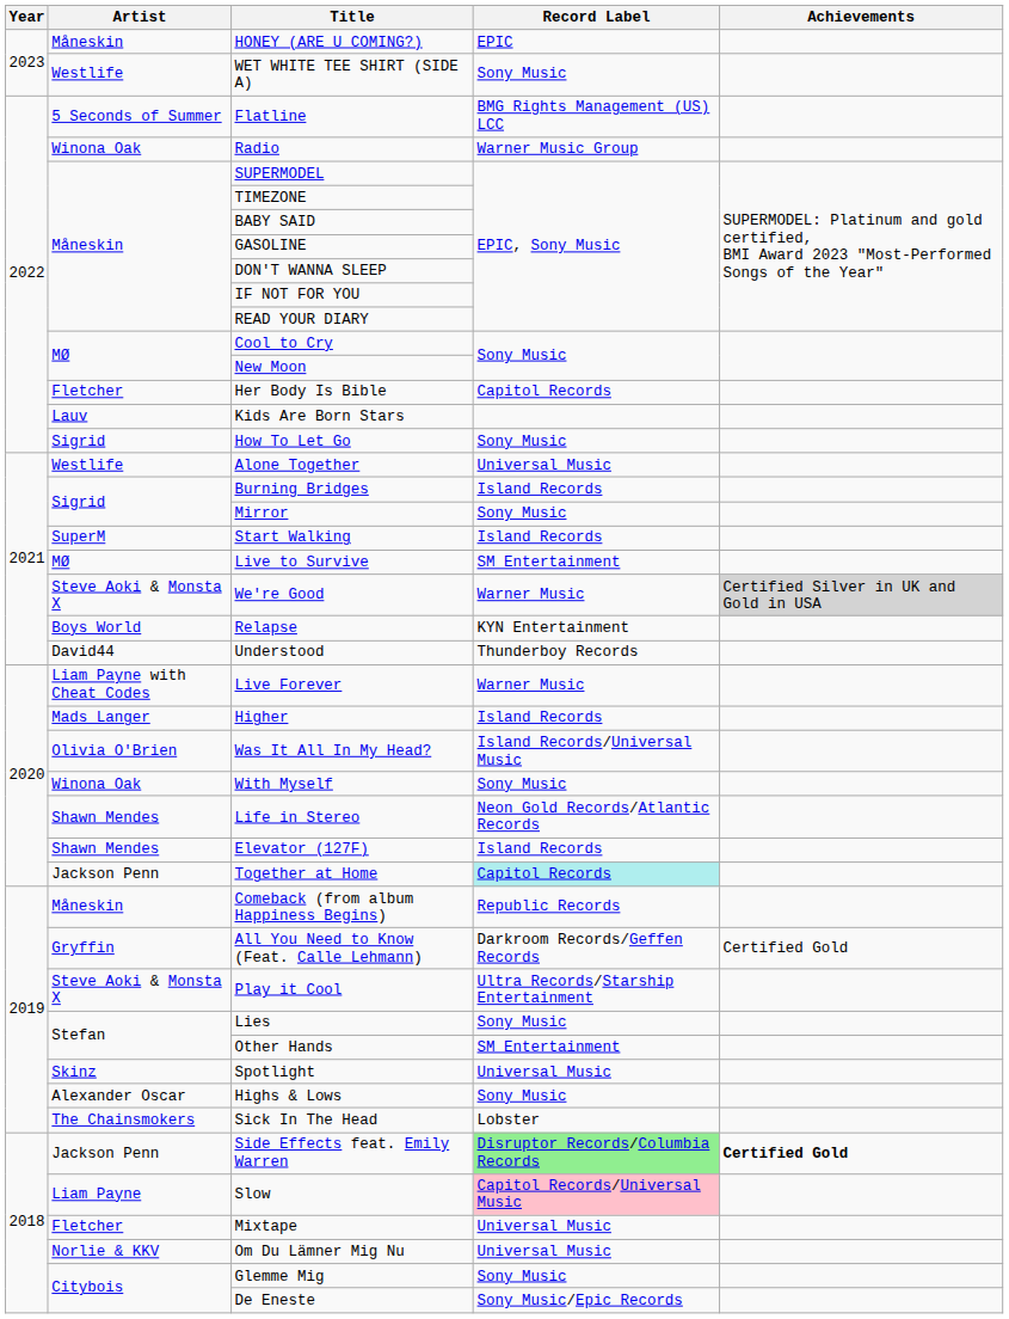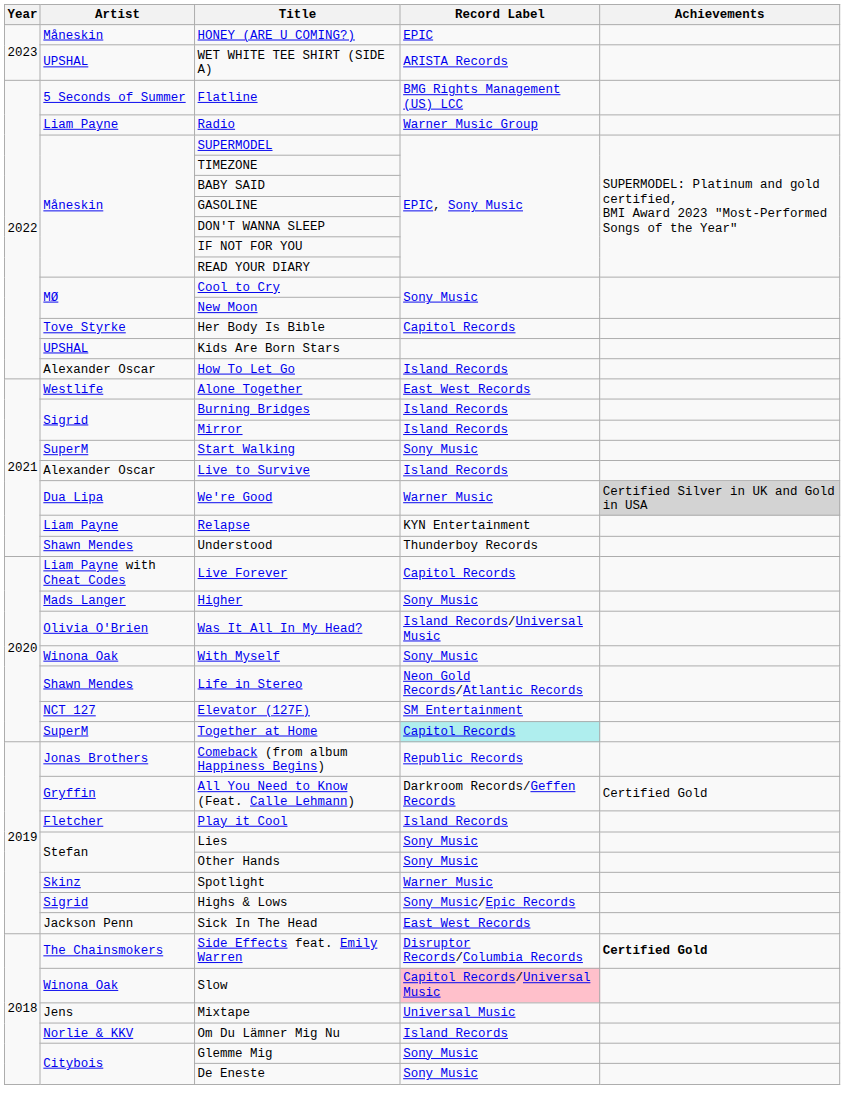 <table class="wikitable">
 <tr>
 <th>Year</th>
 <th>Artist</th>
 <th>Title</th>
 <th>Record Label</th>
 <th>Achievements</th>
 </tr>
 <tr>
 <td rowspan="2">2023</td>
 <td><a href='#'>Måneskin</a></td>
 <td><a href='#'>HONEY (ARE U COMING?)</a></td>
 <td><a href='#'>EPIC</a></td>
 <td></td>
 </tr>
 <tr>
-<td><a href='#'>Westlife</a></td>
+<td><a href='#'>UPSHAL</a></td>
 <td>WET WHITE TEE SHIRT (SIDE A)</td>
-<td><a href='#'>Sony Music</a></td>
+<td><a href='#'>ARISTA Records</a></td>
 <td></td>
 </tr>
 <tr>
 <td rowspan="14">2022</td>
 <td><a href='#'>5 Seconds of Summer</a></td>
 <td><a href='#'>Flatline</a></td>
 <td><a href='#'>BMG Rights Management (US) LCC</a></td>
 <td></td>
 </tr>
 <tr>
-<td><a href='#'>Winona Oak</a></td>
+<td><a href='#'>Liam Payne</a></td>
 <td><a href='#'>Radio</a></td>
 <td><a href='#'>Warner Music Group</a></td>
 <td></td>
 </tr>
 <tr>
 <td rowspan="7"><a href='#'>Måneskin</a></td>
 <td><a href='#'>SUPERMODEL</a></td>
 <td rowspan="7"><a href='#'>EPIC</a>, <a href='#'>Sony Music</a></td>
 <td rowspan="7">SUPERMODEL: Platinum and gold certified,<br>BMI Award 2023 "Most-Performed Songs of the Year"</td>
 </tr>
 <tr>
 <td>TIMEZONE</td>
 </tr>
 <tr>
 <td>BABY SAID</td>
 </tr>
 <tr>
 <td>GASOLINE</td>
 </tr>
 <tr>
 <td>DON'T WANNA SLEEP</td>
 </tr>
 <tr>
 <td>IF NOT FOR YOU</td>
 </tr>
 <tr>
 <td>READ YOUR DIARY</td>
 </tr>
 <tr>
 <td rowspan="2"><a href='#'>MØ</a></td>
 <td><a href='#'>Cool to Cry</a></td>
 <td rowspan="2"><a href='#'>Sony Music</a></td>
 <td rowspan="2"></td>
 </tr>
 <tr>
 <td><a href='#'>New Moon</a></td>
 </tr>
 <tr>
-<td><a href='#'>Fletcher</a></td>
+<td><a href='#'>Tove Styrke</a></td>
 <td>Her Body Is Bible</td>
 <td><a href='#'>Capitol Records</a></td>
 <td></td>
 </tr>
 <tr>
-<td><a href='#'>Lauv</a></td>
+<td><a href='#'>UPSHAL</a></td>
 <td>Kids Are Born Stars</td>
 <td></td>
 <td></td>
 </tr>
 <tr>
-<td><a href='#'>Sigrid</a></td>
+<td>Alexander Oscar</td>
 <td><a href='#'>How To Let Go</a></td>
-<td><a href='#'>Sony Music</a></td>
+<td><a href='#'>Island Records</a></td>
 <td></td>
 </tr>
 <tr>
 <td rowspan="8">2021</td>
 <td><a href='#'>Westlife</a></td>
 <td><a href='#'>Alone Together</a></td>
-<td><a href='#'>Universal Music</a></td>
+<td><a href='#'>East West Records</a></td>
 <td></td>
 </tr>
 <tr>
 <td rowspan="2"><a href='#'>Sigrid</a></td>
 <td><a href='#'>Burning Bridges</a></td>
 <td><a href='#'>Island Records</a></td>
 <td></td>
 </tr>
 <tr>
 <td><a href='#'>Mirror</a></td>
-<td><a href='#'>Sony Music</a></td>
+<td><a href='#'>Island Records</a></td>
 <td></td>
 </tr>
 <tr>
 <td><a href='#'>SuperM</a></td>
 <td><a href='#'>Start Walking</a></td>
+<td><a href='#'>Sony Music</a></td>
+<td></td>
+</tr>
+<tr>
+<td>Alexander Oscar</td>
+<td><a href='#'>Live to Survive</a></td>
 <td><a href='#'>Island Records</a></td>
 <td></td>
 </tr>
 <tr>
-<td><a href='#'>MØ</a></td>
-<td><a href='#'>Live to Survive</a></td>
-<td><a href='#'>SM Entertainment</a></td>
-<td></td>
-</tr>
-<tr>
-<td><a href='#'>Steve Aoki</a> & <a href='#'>Monsta X</a></td>
+<td><a href='#'>Dua Lipa</a></td>
 <td><a href='#'>We're Good</a></td>
 <td><a href='#'>Warner Music</a></td>
 <td style="background: lightgrey;">Certified Silver in UK and Gold in USA</td>
 </tr>
 <tr>
-<td><a href='#'>Boys World</a></td>
+<td><a href='#'>Liam Payne</a></td>
 <td><a href='#'>Relapse</a></td>
 <td>KYN Entertainment</td>
 <td></td>
 </tr>
 <tr>
-<td>David44</td>
+<td><a href='#'>Shawn Mendes</a></td>
 <td>Understood</td>
 <td>Thunderboy Records</td>
 <td></td>
 </tr>
 <tr>
 <td rowspan="7">2020</td>
 <td><a href='#'>Liam Payne</a> with <a href='#'>Cheat Codes</a></td>
 <td><a href='#'>Live Forever</a></td>
-<td><a href='#'>Warner Music</a></td>
+<td><a href='#'>Capitol Records</a></td>
 <td></td>
 </tr>
 <tr>
 <td><a href='#'>Mads Langer</a></td>
 <td><a href='#'>Higher</a></td>
-<td><a href='#'>Island Records</a></td>
+<td><a href='#'>Sony Music</a></td>
 <td></td>
 </tr>
 <tr>
 <td><a href='#'>Olivia O'Brien</a></td>
 <td><a href='#'>Was It All In My Head?</a></td>
 <td><a href='#'>Island Records</a>/<a href='#'>Universal Music</a></td>
 <td></td>
 </tr>
 <tr>
 <td><a href='#'>Winona Oak</a></td>
 <td><a href='#'>With Myself</a></td>
 <td><a href='#'>Sony Music</a></td>
 <td></td>
 </tr>
 <tr>
 <td><a href='#'>Shawn Mendes</a></td>
 <td><a href='#'>Life in Stereo</a></td>
 <td><a href='#'>Neon Gold Records</a>/<a href='#'>Atlantic Records</a></td>
 <td></td>
 </tr>
 <tr>
-<td><a href='#'>Shawn Mendes</a></td>
+<td><a href='#'>NCT 127</a></td>
 <td><a href='#'>Elevator (127F)</a></td>
-<td><a href='#'>Island Records</a></td>
+<td><a href='#'>SM Entertainment</a></td>
 <td></td>
 </tr>
 <tr>
-<td>Jackson Penn</td>
+<td><a href='#'>SuperM</a></td>
 <td><a href='#'>Together at Home</a></td>
 <td style="background: paleturquoise;"><a href='#'>Capitol Records</a></td>
 <td></td>
 </tr>
 <tr>
 <td rowspan="8">2019</td>
-<td><a href='#'>Måneskin</a></td>
+<td><a href='#'>Jonas Brothers</a></td>
 <td><a href='#'>Comeback</a> (from album <a href='#'>Happiness Begins</a>)</td>
 <td><a href='#'>Republic Records</a></td>
 <td></td>
 </tr>
 <tr>
 <td><a href='#'>Gryffin</a></td>
 <td><a href='#'>All You Need to Know</a> (Feat. <a href='#'>Calle Lehmann</a>)</td>
 <td>Darkroom Records/<a href='#'>Geffen Records</a></td>
 <td>Certified Gold</td>
 </tr>
 <tr>
-<td><a href='#'>Steve Aoki</a> & <a href='#'>Monsta X</a></td>
+<td><a href='#'>Fletcher</a></td>
 <td><a href='#'>Play it Cool</a></td>
-<td><a href='#'>Ultra Records</a>/<a href='#'>Starship Entertainment</a></td>
+<td><a href='#'>Island Records</a></td>
 <td></td>
 </tr>
 <tr>
 <td rowspan="2">Stefan</td>
 <td>Lies</td>
 <td><a href='#'>Sony Music</a></td>
 <td></td>
 </tr>
 <tr>
 <td>Other Hands</td>
-<td><a href='#'>SM Entertainment</a></td>
+<td><a href='#'>Sony Music</a></td>
 <td></td>
 </tr>
 <tr>
 <td><a href='#'>Skinz</a></td>
 <td>Spotlight</td>
-<td><a href='#'>Universal Music</a></td>
+<td><a href='#'>Warner Music</a></td>
 <td></td>
 </tr>
 <tr>
-<td>Alexander Oscar</td>
+<td><a href='#'>Sigrid</a></td>
 <td>Highs & Lows</td>
-<td><a href='#'>Sony Music</a></td>
+<td><a href='#'>Sony Music</a>/<a href='#'>Epic Records</a></td>
 <td></td>
 </tr>
 <tr>
-<td><a href='#'>The Chainsmokers</a></td>
+<td>Jackson Penn</td>
 <td>Sick In The Head</td>
-<td>Lobster</td>
+<td><a href='#'>East West Records</a></td>
 <td></td>
 </tr>
 <tr>
 <td rowspan="6">2018</td>
-<td>Jackson Penn</td>
+<td><a href='#'>The Chainsmokers</a></td>
 <td><a href='#'>Side Effects</a> feat. <a href='#'>Emily Warren</a></td>
-<td style="background: lightgreen;"><a href='#'>Disruptor Records</a>/<a href='#'>Columbia Records</a></td>
+<td><a href='#'>Disruptor Records</a>/<a href='#'>Columbia Records</a></td>
 <td><strong>Certified Gold</strong></td>
 </tr>
 <tr>
-<td><a href='#'>Liam Payne</a></td>
+<td><a href='#'>Winona Oak</a></td>
 <td>Slow</td>
 <td style="background: pink;"><a href='#'>Capitol Records</a>/<a href='#'>Universal Music</a></td>
 <td></td>
 </tr>
 <tr>
-<td><a href='#'>Fletcher</a></td>
+<td>Jens</td>
 <td>Mixtape</td>
 <td><a href='#'>Universal Music</a></td>
 <td></td>
 </tr>
 <tr>
 <td><a href='#'>Norlie & KKV</a></td>
 <td>Om Du Lämner Mig Nu</td>
-<td><a href='#'>Universal Music</a></td>
+<td><a href='#'>Island Records</a></td>
 <td></td>
 </tr>
 <tr>
 <td rowspan="2"><a href='#'>Citybois</a></td>
 <td>Glemme Mig</td>
 <td><a href='#'>Sony Music</a></td>
 <td></td>
 </tr>
 <tr>
 <td>De Eneste</td>
-<td><a href='#'>Sony Music</a>/<a href='#'>Epic Records</a></td>
+<td><a href='#'>Sony Music</a></td>
 <td></td>
 </tr>
 </table>
